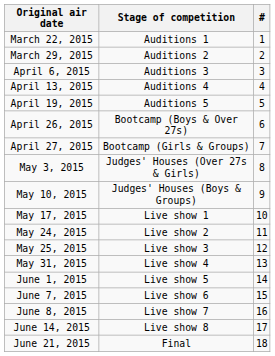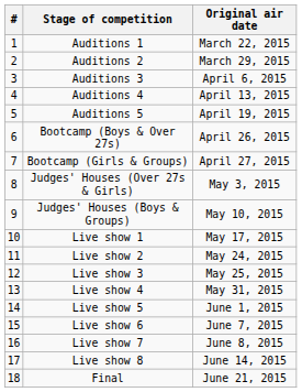 <table class="wikitable sortable" style="text-align:center">
 <tr>
+<th width=10>#</th>
+<th width=200>Stage of competition</th>
 <th width=120>Original air date</th>
-<th width=200>Stage of competition</th>
-<th width=10>#</th>
 </tr>
 <tr>
+<td>1</td>
+<td>Auditions 1</td>
 <td>March 22, 2015</td>
-<td>Auditions 1</td>
-<td>1</td>
 </tr>
 <tr>
+<td>2</td>
+<td>Auditions 2</td>
 <td>March 29, 2015</td>
-<td>Auditions 2</td>
-<td>2</td>
 </tr>
 <tr>
+<td>3</td>
+<td>Auditions 3</td>
 <td>April 6, 2015</td>
-<td>Auditions 3</td>
-<td>3</td>
 </tr>
 <tr>
+<td>4</td>
+<td>Auditions 4</td>
 <td>April 13, 2015</td>
-<td>Auditions 4</td>
-<td>4</td>
 </tr>
 <tr>
+<td>5</td>
+<td>Auditions 5</td>
 <td>April 19, 2015</td>
-<td>Auditions 5</td>
-<td>5</td>
 </tr>
 <tr>
+<td>6</td>
+<td>Bootcamp (Boys & Over 27s)</td>
 <td>April 26, 2015</td>
-<td>Bootcamp (Boys & Over 27s)</td>
-<td>6</td>
 </tr>
 <tr>
+<td>7</td>
+<td>Bootcamp (Girls & Groups)</td>
 <td>April 27, 2015</td>
-<td>Bootcamp (Girls & Groups)</td>
-<td>7</td>
 </tr>
 <tr>
+<td>8</td>
+<td>Judges' Houses (Over 27s & Girls)</td>
 <td>May 3, 2015</td>
-<td>Judges' Houses (Over 27s & Girls)</td>
-<td>8</td>
 </tr>
 <tr>
+<td>9</td>
+<td>Judges' Houses (Boys & Groups)</td>
 <td>May 10, 2015</td>
-<td>Judges' Houses (Boys & Groups)</td>
-<td>9</td>
 </tr>
 <tr>
+<td>10</td>
+<td>Live show 1</td>
 <td>May 17, 2015</td>
-<td>Live show 1</td>
-<td>10</td>
 </tr>
 <tr>
+<td>11</td>
+<td>Live show 2</td>
 <td>May 24, 2015</td>
-<td>Live show 2</td>
-<td>11</td>
 </tr>
 <tr>
+<td>12</td>
+<td>Live show 3</td>
 <td>May 25, 2015</td>
-<td>Live show 3</td>
-<td>12</td>
 </tr>
 <tr>
+<td>13</td>
+<td>Live show 4</td>
 <td>May 31, 2015</td>
-<td>Live show 4</td>
-<td>13</td>
 </tr>
 <tr>
+<td>14</td>
+<td>Live show 5</td>
 <td>June 1, 2015</td>
-<td>Live show 5</td>
-<td>14</td>
 </tr>
 <tr>
+<td>15</td>
+<td>Live show 6</td>
 <td>June 7, 2015</td>
-<td>Live show 6</td>
-<td>15</td>
 </tr>
 <tr>
+<td>16</td>
+<td>Live show 7</td>
 <td>June 8, 2015</td>
-<td>Live show 7</td>
-<td>16</td>
 </tr>
 <tr>
+<td>17</td>
+<td>Live show 8</td>
 <td>June 14, 2015</td>
-<td>Live show 8</td>
-<td>17</td>
 </tr>
 <tr>
+<td>18</td>
+<td>Final</td>
 <td>June 21, 2015</td>
-<td>Final</td>
-<td>18</td>
 </tr>
 </table>
